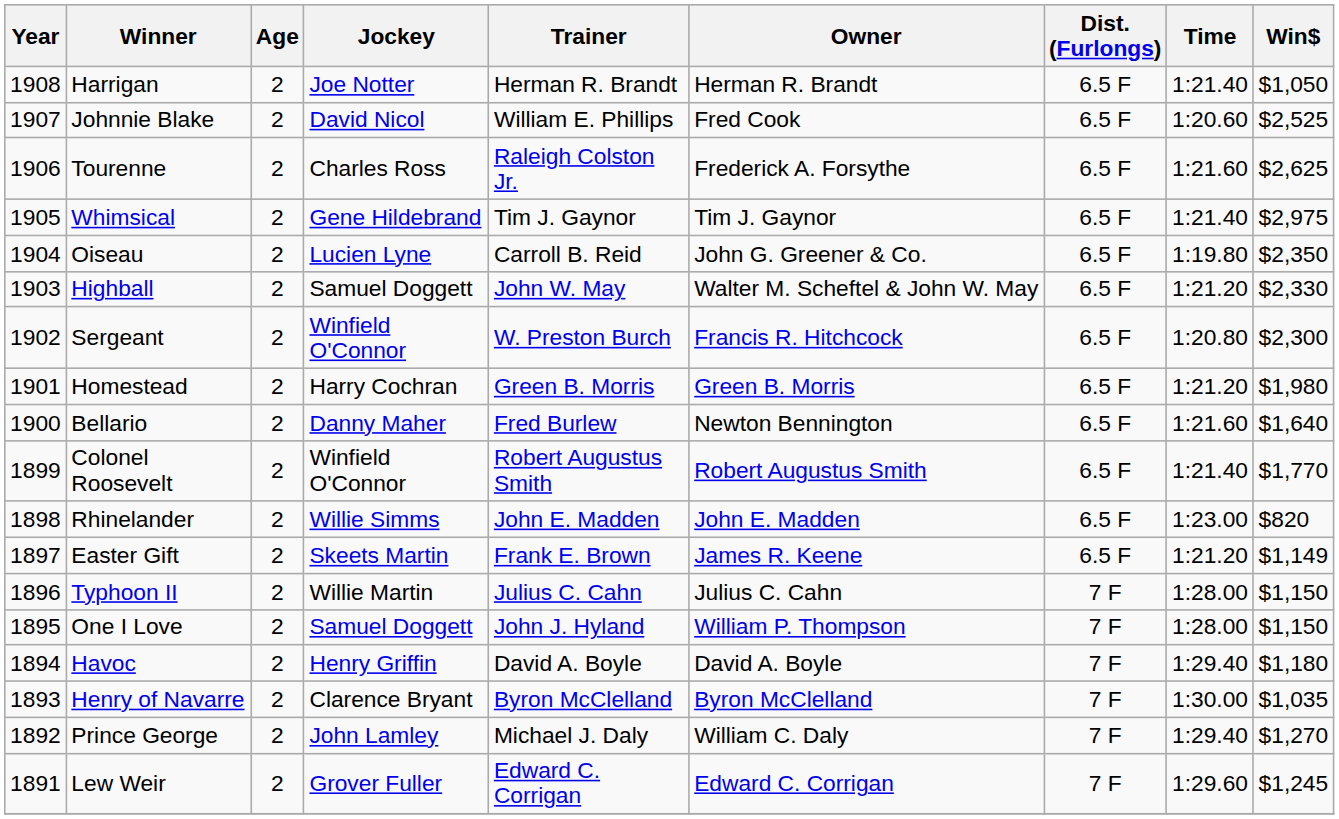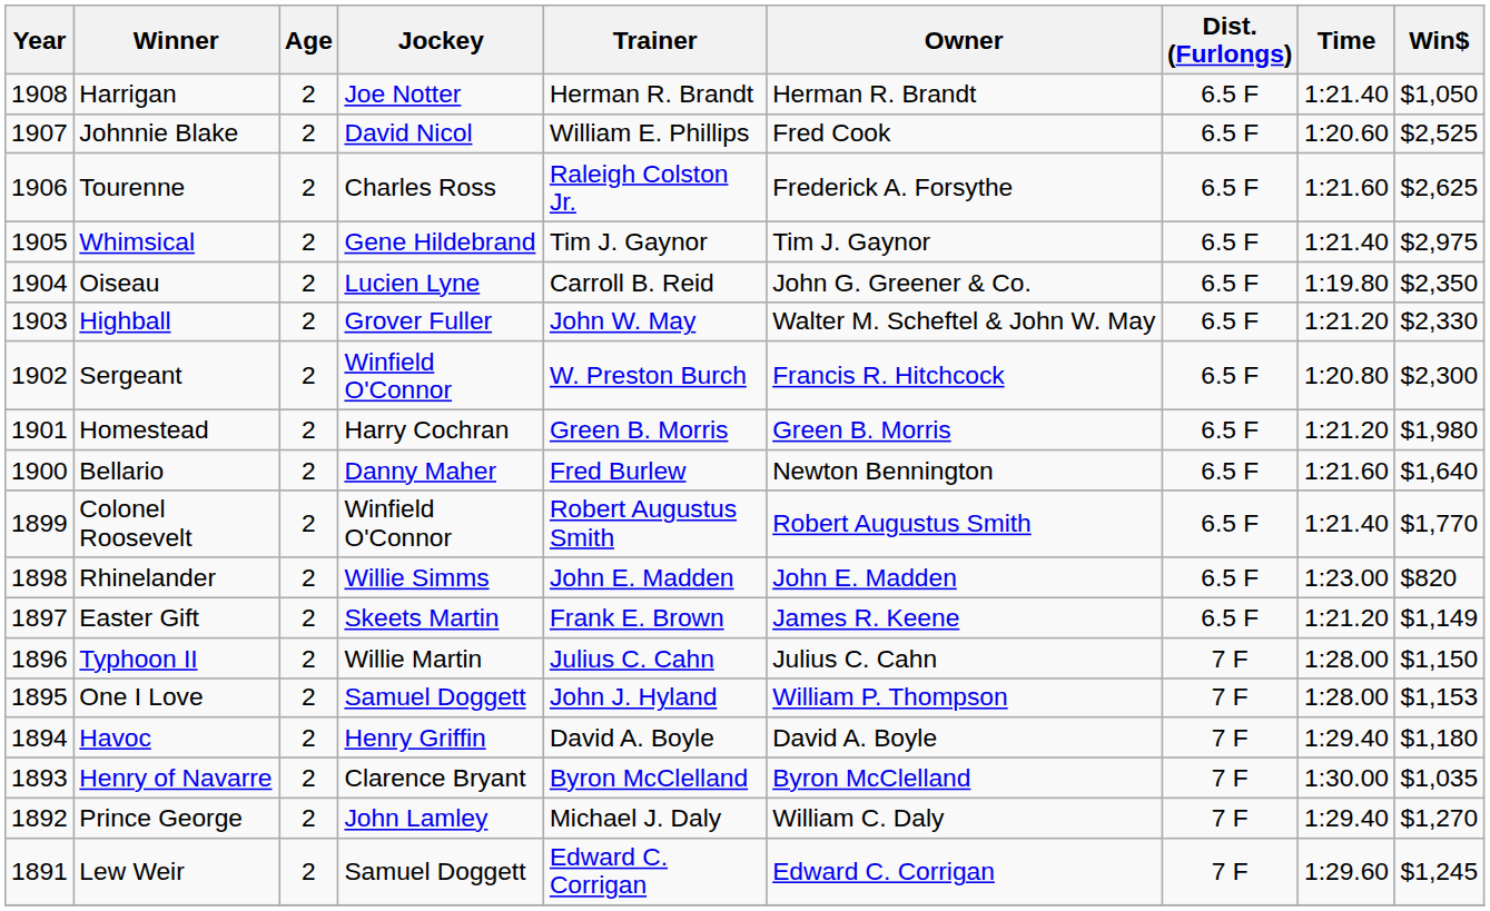 <table class="wikitable sortable" style="font-size:90%">
 <tr>
 <th style="width:30px">Year<br></th>
 <th style="width:110px">Winner<br></th>
 <th style="width:20px">Age<br></th>
 <th style="width:110px">Jockey<br></th>
 <th style="width:120px">Trainer<br></th>
 <th>Owner<br></th>
 <th style="width:25px">Dist.<br> <span>(<a href='#'>Furlongs</a>)</span></th>
 <th style="width:25px">Time<br></th>
 <th style="width:25px">Win$</th>
 </tr>
 <tr>
 <td align=center>1908</td>
 <td>Harrigan</td>
 <td align=center>2</td>
 <td><a href='#'>Joe Notter</a></td>
 <td>Herman R. Brandt</td>
 <td>Herman R. Brandt</td>
 <td align=center>6.5 F</td>
 <td>1:21.40</td>
 <td>$1,050</td>
 </tr>
 <tr>
 <td align=center>1907</td>
 <td>Johnnie Blake</td>
 <td align=center>2</td>
 <td><a href='#'>David Nicol</a></td>
 <td>William E. Phillips</td>
 <td>Fred Cook</td>
 <td align=center>6.5 F</td>
 <td>1:20.60</td>
 <td>$2,525</td>
 </tr>
 <tr>
 <td align=center>1906</td>
 <td>Tourenne</td>
 <td align=center>2</td>
 <td>Charles Ross</td>
 <td><a href='#'>Raleigh Colston Jr.</a></td>
 <td>Frederick A. Forsythe</td>
 <td align=center>6.5 F</td>
 <td>1:21.60</td>
 <td>$2,625</td>
 </tr>
 <tr>
 <td align=center>1905</td>
 <td><a href='#'>Whimsical</a></td>
 <td align=center>2</td>
 <td><a href='#'>Gene Hildebrand</a></td>
 <td>Tim J. Gaynor</td>
 <td>Tim J. Gaynor</td>
 <td align=center>6.5 F</td>
 <td>1:21.40</td>
 <td>$2,975</td>
 </tr>
 <tr>
 <td align=center>1904</td>
 <td>Oiseau</td>
 <td align=center>2</td>
 <td><a href='#'>Lucien Lyne</a></td>
 <td>Carroll B. Reid</td>
 <td>John G. Greener & Co.</td>
 <td align=center>6.5 F</td>
 <td>1:19.80</td>
 <td>$2,350</td>
 </tr>
 <tr>
 <td align=center>1903</td>
 <td><a href='#'>Highball</a></td>
 <td align=center>2</td>
-<td>Samuel Doggett</td>
+<td><a href='#'>Grover Fuller</a></td>
 <td><a href='#'>John W. May</a></td>
 <td>Walter M. Scheftel & John W. May</td>
 <td align=center>6.5 F</td>
 <td>1:21.20</td>
 <td>$2,330</td>
 </tr>
 <tr>
 <td align=center>1902</td>
 <td>Sergeant</td>
 <td align=center>2</td>
 <td><a href='#'>Winfield O'Connor</a></td>
 <td><a href='#'>W. Preston Burch</a></td>
 <td><a href='#'>Francis R. Hitchcock</a></td>
 <td align=center>6.5 F</td>
 <td>1:20.80</td>
 <td>$2,300</td>
 </tr>
 <tr>
 <td align=center>1901</td>
 <td>Homestead</td>
 <td align=center>2</td>
 <td>Harry Cochran</td>
 <td><a href='#'>Green B. Morris</a></td>
 <td><a href='#'>Green B. Morris</a></td>
 <td align=center>6.5 F</td>
 <td>1:21.20</td>
 <td>$1,980</td>
 </tr>
 <tr>
 <td align=center>1900</td>
 <td>Bellario</td>
 <td align=center>2</td>
 <td><a href='#'>Danny Maher</a></td>
 <td><a href='#'>Fred Burlew</a></td>
 <td>Newton Bennington</td>
 <td align=center>6.5 F</td>
 <td>1:21.60</td>
 <td>$1,640</td>
 </tr>
 <tr>
 <td align=center>1899</td>
 <td>Colonel Roosevelt</td>
 <td align=center>2</td>
 <td>Winfield O'Connor</td>
 <td><a href='#'>Robert Augustus Smith</a></td>
 <td><a href='#'>Robert Augustus Smith</a></td>
 <td align=center>6.5 F</td>
 <td>1:21.40</td>
 <td>$1,770</td>
 </tr>
 <tr>
 <td align=center>1898</td>
 <td>Rhinelander</td>
 <td align=center>2</td>
 <td><a href='#'>Willie Simms</a></td>
 <td><a href='#'>John E. Madden</a></td>
 <td><a href='#'>John E. Madden</a></td>
 <td align=center>6.5 F</td>
 <td>1:23.00</td>
 <td>$820</td>
 </tr>
 <tr>
 <td align=center>1897</td>
 <td>Easter Gift</td>
 <td align=center>2</td>
 <td><a href='#'>Skeets Martin</a></td>
 <td><a href='#'>Frank E. Brown</a></td>
 <td><a href='#'>James R. Keene</a></td>
 <td align=center>6.5 F</td>
 <td>1:21.20</td>
 <td>$1,149</td>
 </tr>
 <tr>
 <td align=center>1896</td>
 <td><a href='#'>Typhoon II</a></td>
 <td align=center>2</td>
 <td>Willie Martin</td>
 <td><a href='#'>Julius C. Cahn</a></td>
 <td>Julius C. Cahn</td>
 <td align=center>7 F</td>
 <td>1:28.00</td>
 <td>$1,150</td>
 </tr>
 <tr>
 <td align=center>1895</td>
 <td>One I Love</td>
 <td align=center>2</td>
 <td><a href='#'>Samuel Doggett</a></td>
 <td><a href='#'>John J. Hyland</a></td>
 <td><a href='#'>William P. Thompson</a></td>
 <td align=center>7 F</td>
 <td>1:28.00</td>
-<td>$1,150</td>
+<td>$1,153</td>
 </tr>
 <tr>
 <td align=center>1894</td>
 <td><a href='#'>Havoc</a></td>
 <td align=center>2</td>
 <td><a href='#'>Henry Griffin</a></td>
 <td>David A. Boyle</td>
 <td>David A. Boyle</td>
 <td align=center>7 F</td>
 <td>1:29.40</td>
 <td>$1,180</td>
 </tr>
 <tr>
 <td align=center>1893</td>
 <td><a href='#'>Henry of Navarre</a></td>
 <td align=center>2</td>
 <td>Clarence Bryant</td>
 <td><a href='#'>Byron McClelland</a></td>
 <td><a href='#'>Byron McClelland</a></td>
 <td align=center>7 F</td>
 <td>1:30.00</td>
 <td>$1,035</td>
 </tr>
 <tr>
 <td align=center>1892</td>
 <td>Prince George</td>
 <td align=center>2</td>
 <td><a href='#'>John Lamley</a></td>
 <td>Michael J. Daly</td>
 <td>William C. Daly</td>
 <td align=center>7 F</td>
 <td>1:29.40</td>
 <td>$1,270</td>
 </tr>
 <tr>
 <td align=center>1891</td>
 <td>Lew Weir</td>
 <td align=center>2</td>
-<td><a href='#'>Grover Fuller</a></td>
+<td>Samuel Doggett</td>
 <td><a href='#'>Edward C. Corrigan</a></td>
 <td><a href='#'>Edward C. Corrigan</a></td>
 <td align=center>7 F</td>
 <td>1:29.60</td>
 <td>$1,245</td>
 </tr>
 <tr>
 </tr>
 </table>
